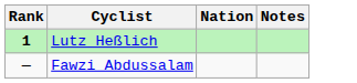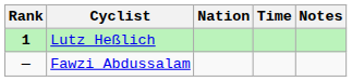 <table class="wikitable sortable" style="text-align:center;">
 <tr>
 <th>Rank</th>
 <th>Cyclist</th>
 <th>Nation</th>
+<th>Time</th>
 <th>Notes</th>
 </tr>
 <tr bgcolor=bbf3bb>
 <td><strong>1</strong></td>
 <td align=left><a href='#'>Lutz Heßlich</a></td>
 <td align=left></td>
+<td data-sort-value=11.00></td>
 <td></td>
 </tr>
 <tr>
 <td data-sort-value=2>—</td>
 <td align=left><a href='#'>Fawzi Abdussalam</a></td>
 <td align=left></td>
+<td data-sort-value=99.99></td>
 <td></td>
 </tr>
 </table>
